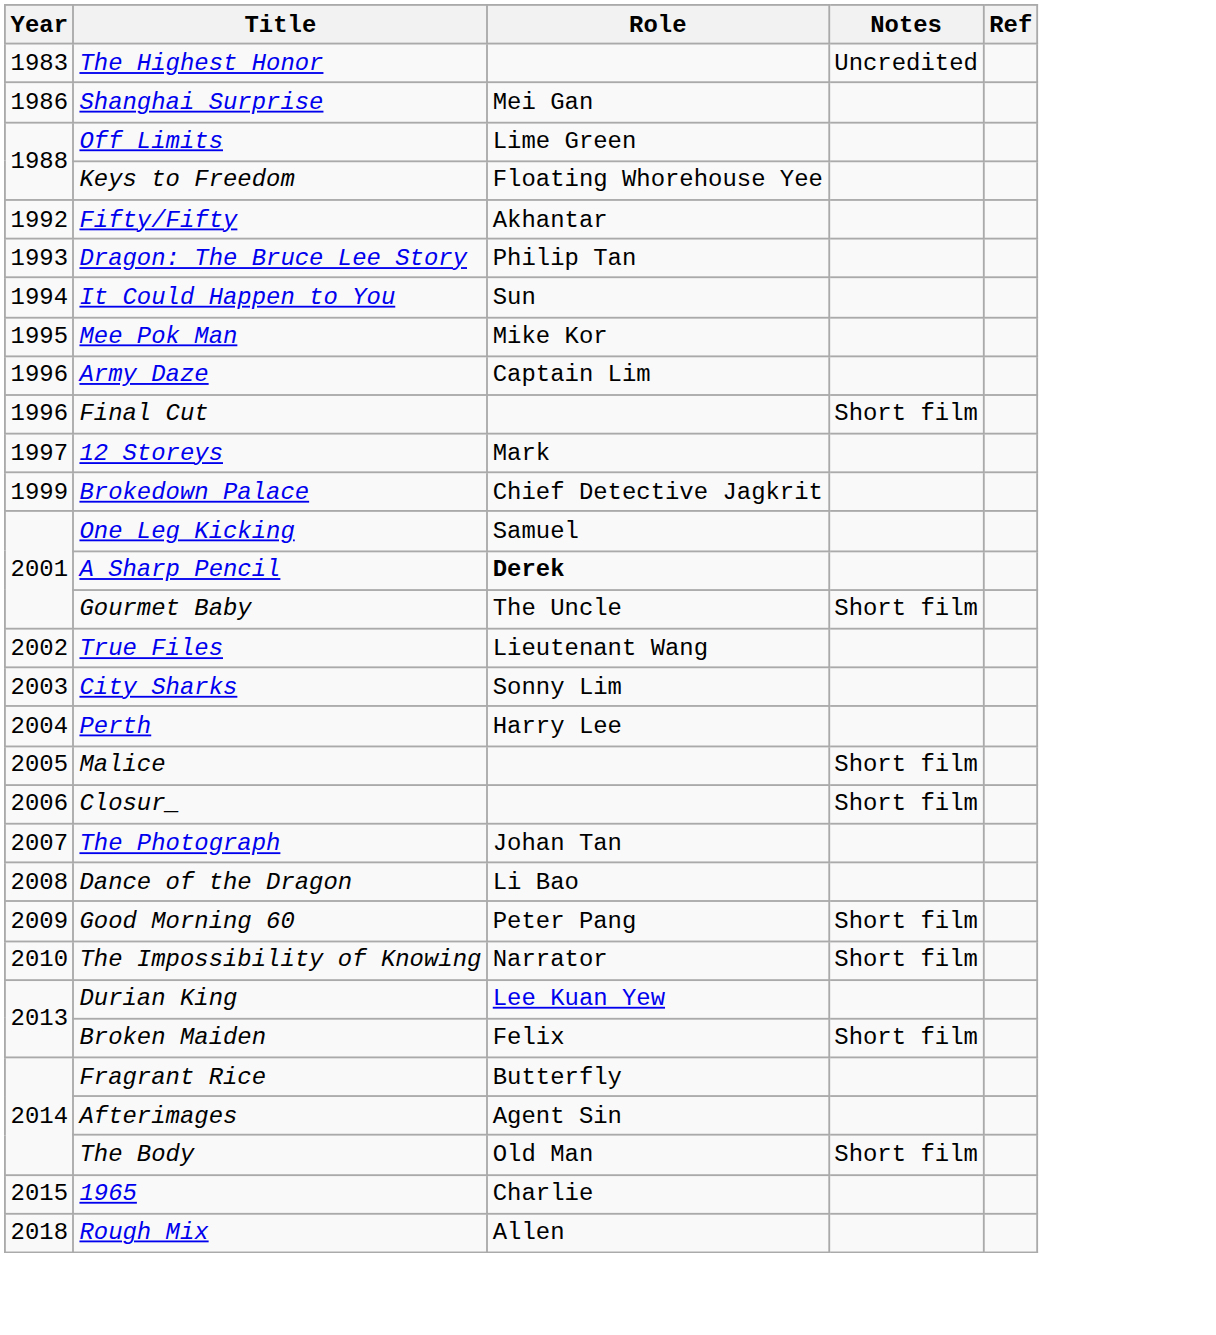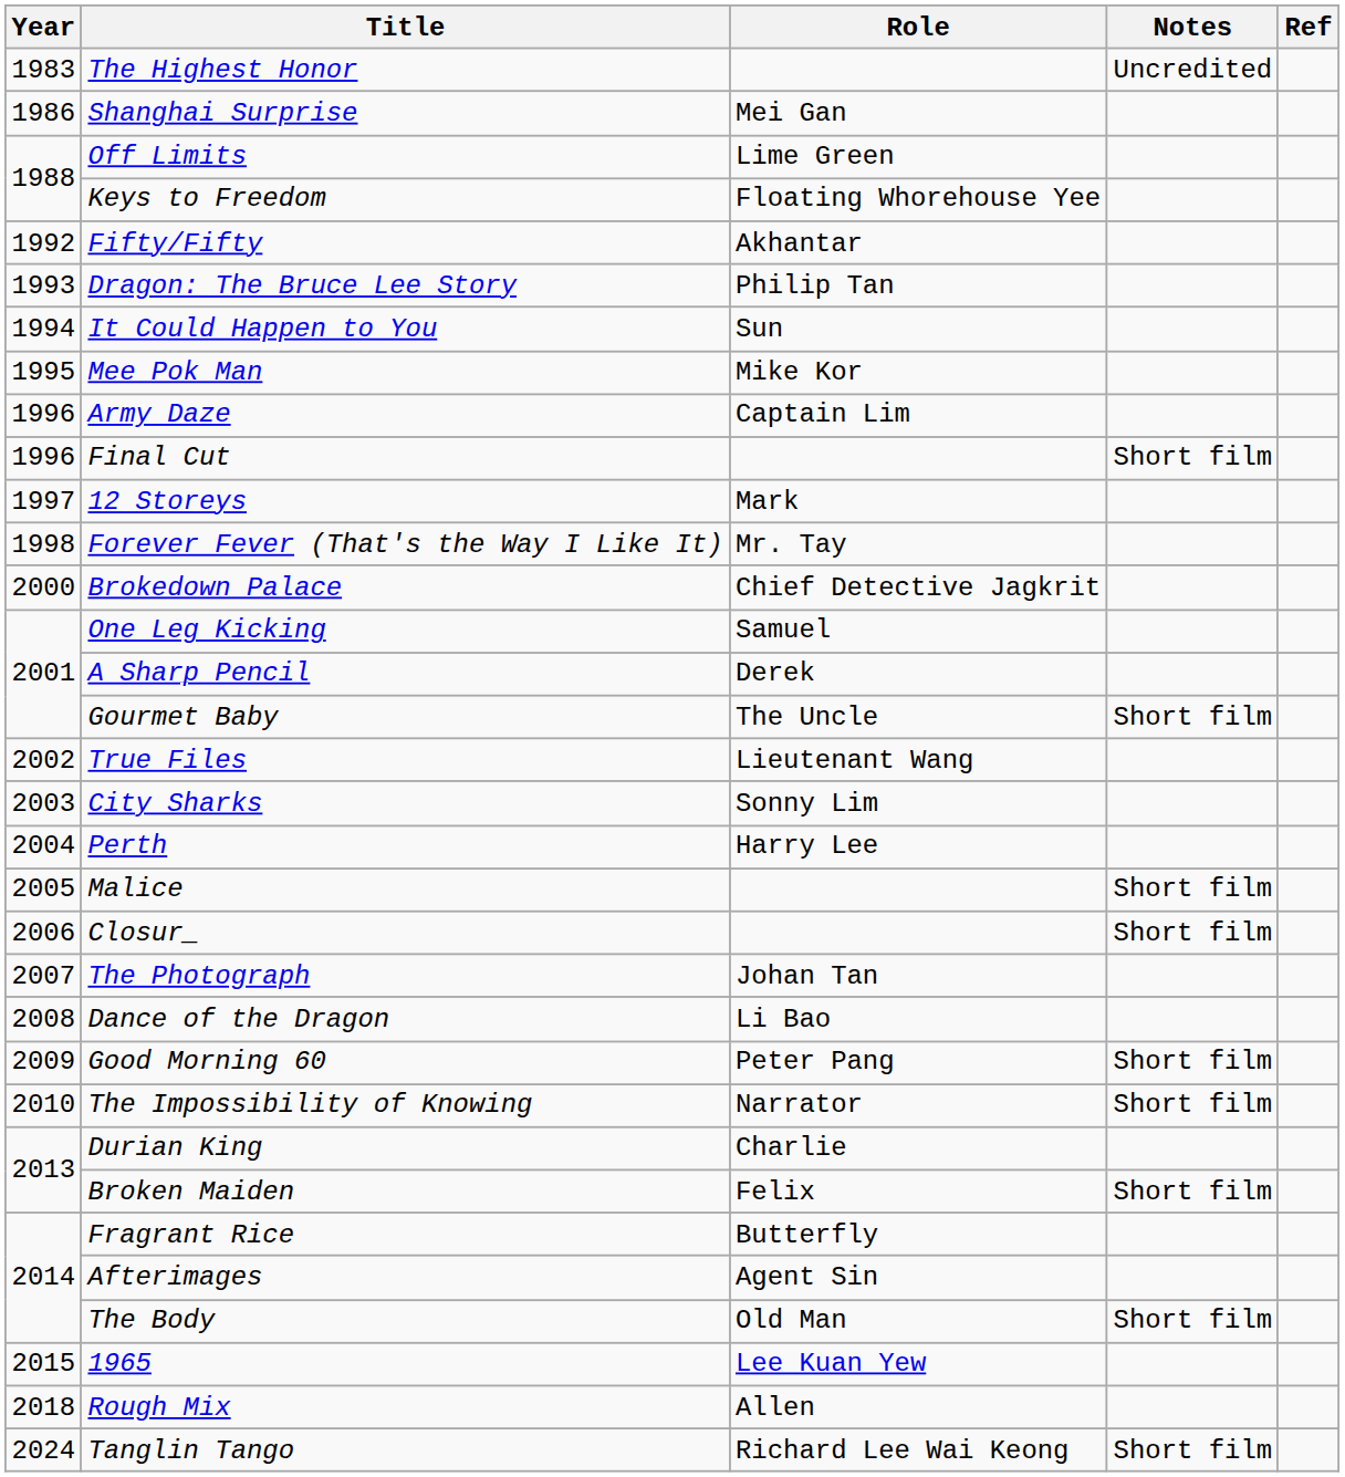 <table class="wikitable sortable">
 <tr>
 <th>Year</th>
 <th>Title</th>
 <th>Role</th>
 <th>Notes</th>
 <th>Ref</th>
 </tr>
 <tr>
 <td>1983</td>
 <td><em><a href='#'>The Highest Honor</a></em></td>
 <td></td>
 <td>Uncredited</td>
 <td></td>
 </tr>
 <tr>
 <td>1986</td>
 <td><em><a href='#'>Shanghai Surprise</a></em></td>
 <td>Mei Gan</td>
 <td></td>
 <td></td>
 </tr>
 <tr>
 <td rowspan="2">1988</td>
 <td><em><a href='#'>Off Limits</a></em></td>
 <td>Lime Green</td>
 <td></td>
 <td></td>
 </tr>
 <tr>
 <td><em>Keys to Freedom</em></td>
 <td>Floating Whorehouse Yee</td>
 <td></td>
 <td></td>
 </tr>
 <tr>
 <td>1992</td>
 <td><em><a href='#'>Fifty/Fifty</a></em></td>
 <td>Akhantar</td>
 <td></td>
 <td></td>
 </tr>
 <tr>
 <td>1993</td>
 <td><em><a href='#'>Dragon: The Bruce Lee Story</a></em></td>
 <td>Philip Tan</td>
 <td></td>
 <td></td>
 </tr>
 <tr>
 <td>1994</td>
 <td><em><a href='#'>It Could Happen to You</a></em></td>
 <td>Sun</td>
 <td></td>
 <td></td>
 </tr>
 <tr>
 <td>1995</td>
 <td><em><a href='#'>Mee Pok Man</a></em></td>
 <td>Mike Kor</td>
 <td></td>
 <td></td>
 </tr>
 <tr>
 <td>1996</td>
 <td><em><a href='#'>Army Daze</a></em></td>
 <td>Captain Lim</td>
 <td></td>
 <td></td>
 </tr>
 <tr>
 <td>1996</td>
 <td><em>Final Cut</em></td>
 <td></td>
 <td>Short film</td>
 <td></td>
 </tr>
 <tr>
 <td>1997</td>
 <td><em><a href='#'>12 Storeys</a></em></td>
 <td>Mark</td>
 <td></td>
 <td></td>
 </tr>
 <tr>
-<td>1999</td>
+<td>1998</td>
+<td><em><a href='#'>Forever Fever</a> (That's the Way I Like It)</em></td>
+<td>Mr. Tay</td>
+<td></td>
+<td></td>
+</tr>
+<tr>
+<td>2000</td>
 <td><em><a href='#'>Brokedown Palace</a></em></td>
 <td>Chief Detective Jagkrit</td>
 <td></td>
 <td></td>
 </tr>
 <tr>
 <td rowspan="3">2001</td>
 <td><em><a href='#'>One Leg Kicking</a></em></td>
 <td>Samuel</td>
 <td></td>
 <td></td>
 </tr>
 <tr>
 <td><em><a href='#'>A Sharp Pencil</a></em></td>
-<td><strong>Derek</strong></td>
+<td>Derek</td>
 <td></td>
 <td></td>
 </tr>
 <tr>
 <td><em>Gourmet Baby</em></td>
 <td>The Uncle</td>
 <td>Short film</td>
 <td></td>
 </tr>
 <tr>
 <td>2002</td>
 <td><em><a href='#'>True Files</a></em></td>
 <td>Lieutenant Wang</td>
 <td></td>
 <td></td>
 </tr>
 <tr>
 <td>2003</td>
 <td><em><a href='#'>City Sharks</a></em></td>
 <td>Sonny Lim</td>
 <td></td>
 <td></td>
 </tr>
 <tr>
 <td>2004</td>
 <td><em><a href='#'>Perth</a></em></td>
 <td>Harry Lee</td>
 <td></td>
 <td></td>
 </tr>
 <tr>
 <td>2005</td>
 <td><em>Malice</em></td>
 <td></td>
 <td>Short film</td>
 <td></td>
 </tr>
 <tr>
 <td>2006</td>
 <td><em>Closur_</em></td>
 <td></td>
 <td>Short film</td>
 <td></td>
 </tr>
 <tr>
 <td>2007</td>
 <td><em><a href='#'>The Photograph</a></em></td>
 <td>Johan Tan</td>
 <td></td>
 <td></td>
 </tr>
 <tr>
 <td>2008</td>
 <td><em>Dance of the Dragon</em></td>
 <td>Li Bao</td>
 <td></td>
 <td></td>
 </tr>
 <tr>
 <td>2009</td>
 <td><em>Good Morning 60</em></td>
 <td>Peter Pang</td>
 <td>Short film</td>
 <td></td>
 </tr>
 <tr>
 <td>2010</td>
 <td><em>The Impossibility of Knowing</em></td>
 <td>Narrator</td>
 <td>Short film</td>
 <td></td>
 </tr>
 <tr>
 <td rowspan="2">2013</td>
 <td><em>Durian King</em></td>
-<td><a href='#'>Lee Kuan Yew</a></td>
+<td>Charlie</td>
 <td></td>
 <td></td>
 </tr>
 <tr>
 <td><em>Broken Maiden</em></td>
 <td>Felix</td>
 <td>Short film</td>
 <td></td>
 </tr>
 <tr>
 <td rowspan="3">2014</td>
 <td><em>Fragrant Rice</em></td>
 <td>Butterfly</td>
 <td></td>
 <td></td>
 </tr>
 <tr>
 <td><em>Afterimages</em></td>
 <td>Agent Sin</td>
 <td></td>
 <td></td>
 </tr>
 <tr>
 <td><em>The Body</em></td>
 <td>Old Man</td>
 <td>Short film</td>
 <td></td>
 </tr>
 <tr>
 <td>2015</td>
 <td><em><a href='#'>1965</a></em></td>
-<td>Charlie</td>
+<td><a href='#'>Lee Kuan Yew</a></td>
 <td></td>
 <td></td>
 </tr>
 <tr>
 <td>2018</td>
 <td><em><a href='#'>Rough Mix</a></em></td>
 <td>Allen</td>
 <td></td>
 <td></td>
 </tr>
+<tr>
+<td>2024</td>
+<td><em>Tanglin Tango</em></td>
+<td>Richard Lee Wai Keong</td>
+<td>Short film</td>
+<td></td>
+</tr>
 </table>
